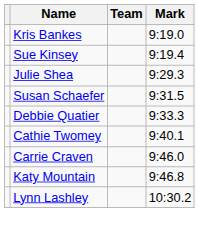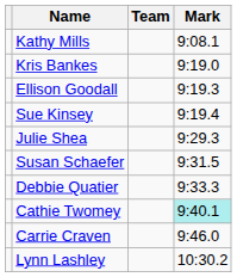 <table class=wikitable>
 <tr>
 <th></th>
 <th>Name</th>
 <th>Team</th>
 <th>Mark</th>
 </tr>
 <tr>
 <td></td>
+<td><a href='#'>Kathy Mills</a></td>
+<td></td>
+<td>9:08.1</td>
+</tr>
+<tr>
+<td></td>
 <td><a href='#'>Kris Bankes</a></td>
 <td></td>
 <td>9:19.0</td>
+</tr>
+<tr>
+<td></td>
+<td><a href='#'>Ellison Goodall</a></td>
+<td></td>
+<td>9:19.3</td>
 </tr>
 <tr>
 <td></td>
 <td><a href='#'>Sue Kinsey</a></td>
 <td></td>
 <td>9:19.4</td>
 </tr>
 <tr>
 <td></td>
 <td><a href='#'>Julie Shea</a></td>
 <td></td>
 <td>9:29.3</td>
 </tr>
 <tr>
 <td></td>
 <td><a href='#'>Susan Schaefer</a></td>
 <td></td>
 <td>9:31.5</td>
 </tr>
 <tr>
 <td></td>
 <td><a href='#'>Debbie Quatier</a></td>
 <td></td>
 <td>9:33.3</td>
 </tr>
 <tr>
 <td></td>
 <td><a href='#'>Cathie Twomey</a></td>
 <td></td>
-<td>9:40.1</td>
+<td style="background: paleturquoise;">9:40.1</td>
 </tr>
 <tr>
 <td></td>
 <td><a href='#'>Carrie Craven</a></td>
 <td></td>
 <td>9:46.0</td>
 </tr>
 <tr>
 <td></td>
-<td><a href='#'>Katy Mountain</a></td>
-<td></td>
-<td>9:46.8</td>
-</tr>
-<tr>
-<td></td>
 <td><a href='#'>Lynn Lashley</a></td>
 <td></td>
 <td>10:30.2</td>
 </tr>
 </table>
